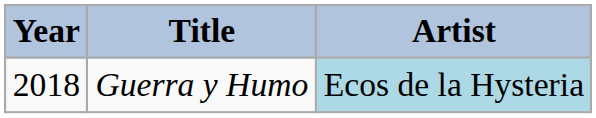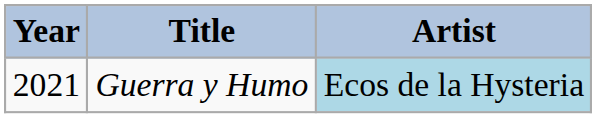 <table class="wikitable">
 <tr>
 <th style="background:#B0C4DE;">Year</th>
 <th style="background:#B0C4DE;">Title</th>
 <th style="background:#B0C4DE;">Artist</th>
 </tr>
 <tr>
-<td>2018</td>
+<td>2021</td>
 <td><em>Guerra y Humo</em></td>
 <td style="background: lightblue;">Ecos de la Hysteria</td>
 </tr>
 </table>
